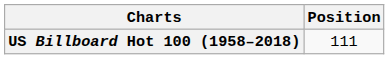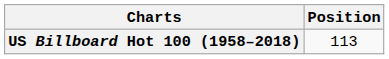 <table class="wikitable plainrowheaders sortable" style="text-align:center">
 <tr>
 <th scope="col">Charts</th>
 <th scope="col">Position</th>
 </tr>
 <tr>
 <th scope="row">US <em>Billboard</em> Hot 100 (1958–2018)</th>
-<td>111</td>
+<td>113</td>
 </tr>
 </table>
